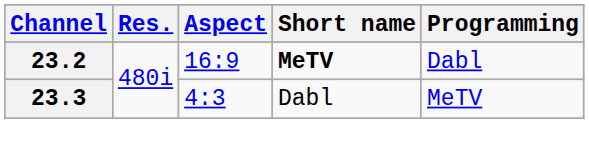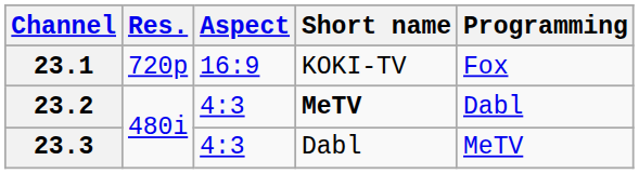 <table class="wikitable">
 <tr>
 <th scope = "col"><a href='#'>Channel</a></th>
 <th scope = "col"><a href='#'>Res.</a></th>
 <th scope = "col"><a href='#'>Aspect</a></th>
 <th scope = "col">Short name</th>
 <th scope = "col">Programming</th>
 </tr>
 <tr>
+<th scope = "row">23.1</th>
+<td><a href='#'>720p</a></td>
+<td><a href='#'>16:9</a></td>
+<td>KOKI-TV</td>
+<td><a href='#'>Fox</a></td>
+</tr>
+<tr>
 <th scope = "row">23.2</th>
 <td rowspan=2><a href='#'>480i</a></td>
-<td><a href='#'>16:9</a></td>
+<td><a href='#'>4:3</a></td>
 <td><strong>MeTV</strong></td>
 <td><a href='#'>Dabl</a></td>
 </tr>
 <tr>
 <th scope = "row">23.3</th>
 <td><a href='#'>4:3</a></td>
 <td>Dabl</td>
 <td><a href='#'>MeTV</a></td>
 </tr>
 </table>
